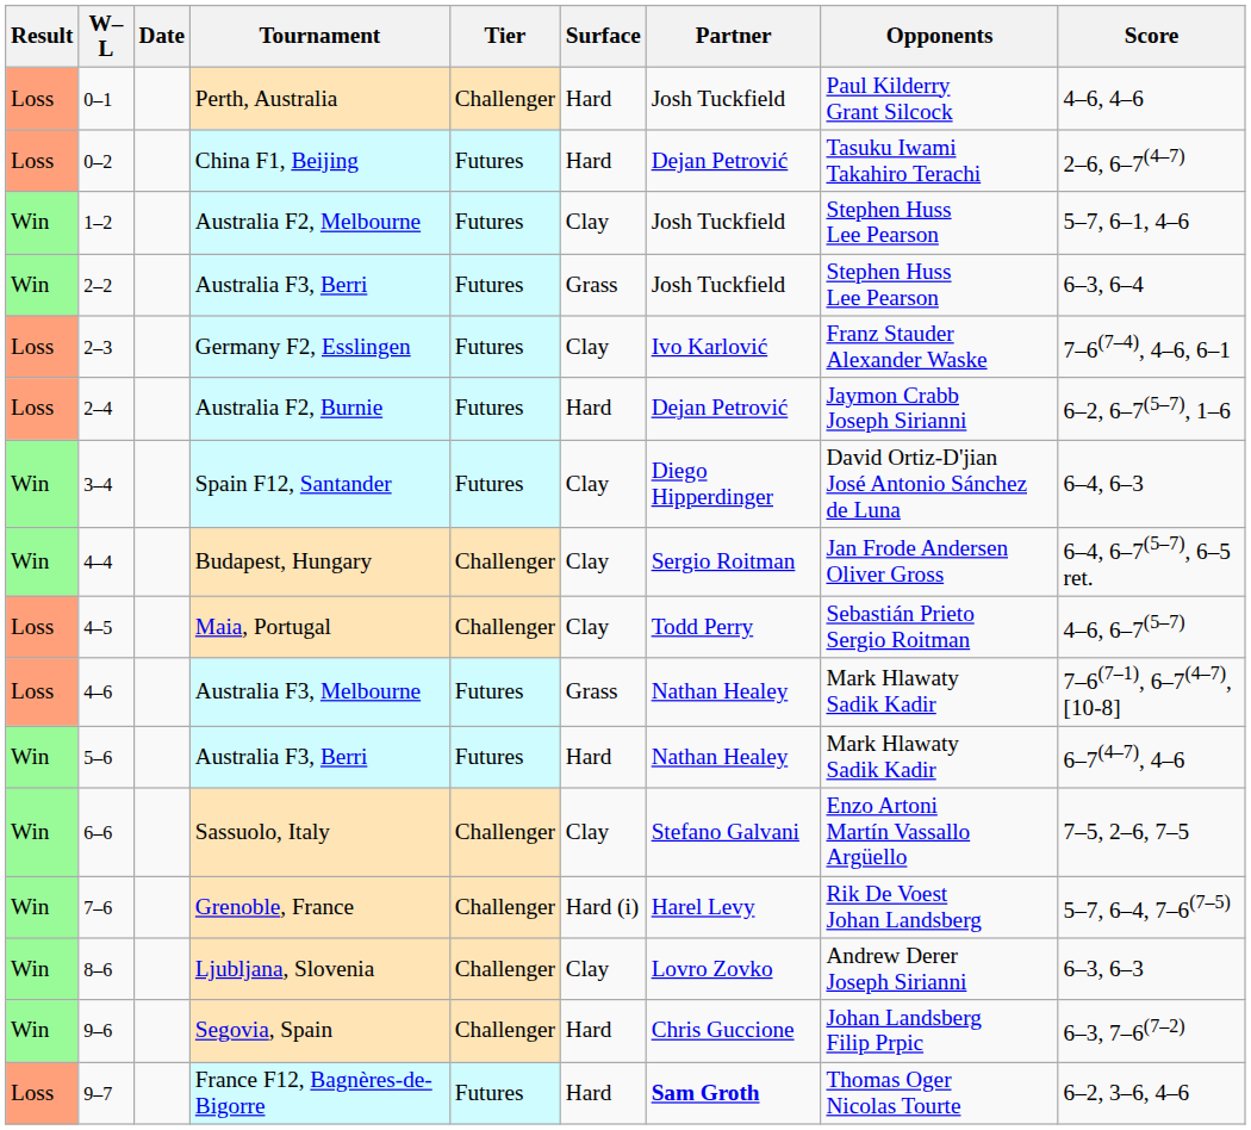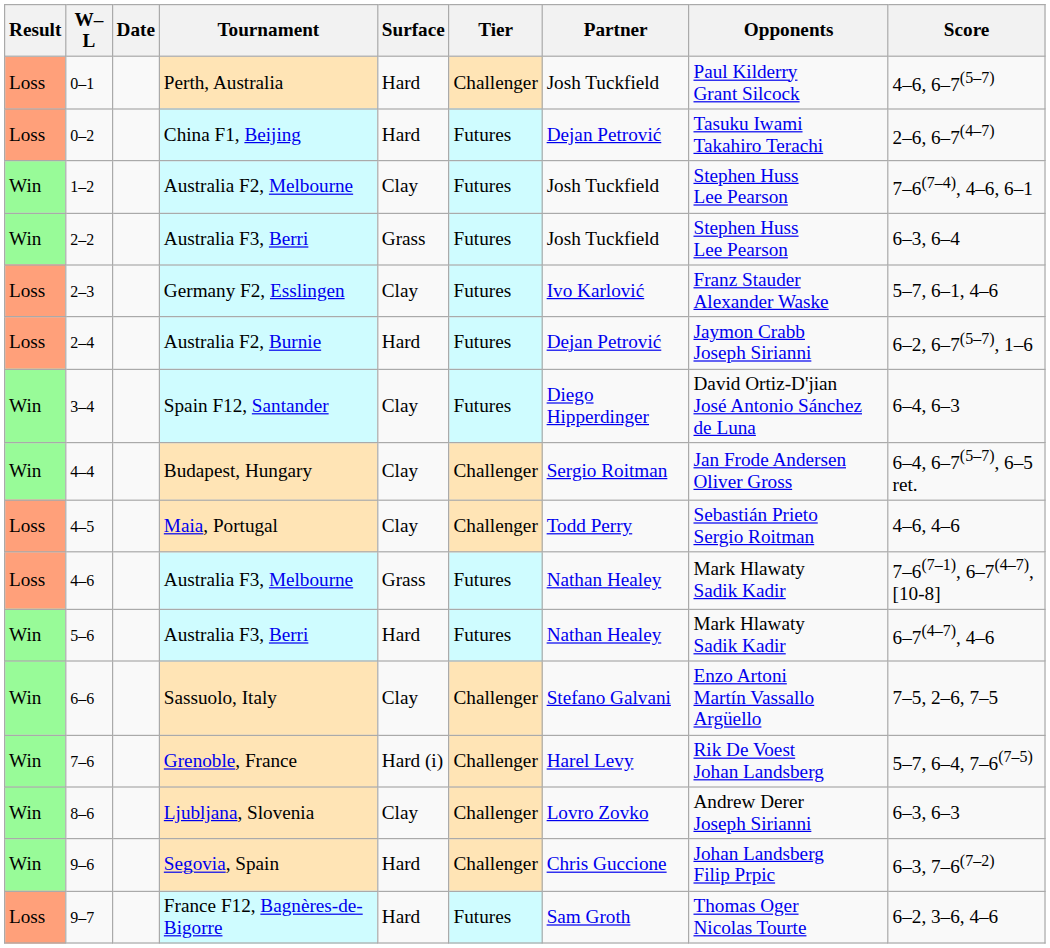 <table class="sortable wikitable">
 <tr>
 <th>Result</th>
 <th class="unsortable">W–L</th>
 <th>Date</th>
 <th>Tournament</th>
+<th>Surface</th>
 <th>Tier</th>
-<th>Surface</th>
 <th>Partner</th>
 <th>Opponents</th>
 <th class="unsortable">Score</th>
 </tr>
 <tr>
 <td bgcolor="FFA07A">Loss</td>
 <td><small>0–1</small></td>
 <td></td>
 <td style="background:moccasin;">Perth, Australia</td>
+<td>Hard</td>
 <td style="background:moccasin;">Challenger</td>
-<td>Hard</td>
 <td> Josh Tuckfield</td>
 <td> <a href='#'>Paul Kilderry</a><br> <a href='#'>Grant Silcock</a></td>
-<td>4–6, 4–6</td>
+<td>4–6, 6–7<sup>(5–7)</sup></td>
 </tr>
 <tr>
 <td bgcolor="FFA07A">Loss</td>
 <td><small>0–2</small></td>
 <td></td>
 <td style="background:#cffcff;">China F1, <a href='#'>Beijing</a></td>
+<td>Hard</td>
 <td style="background:#cffcff;">Futures</td>
-<td>Hard</td>
 <td> <a href='#'>Dejan Petrović</a></td>
 <td> <a href='#'>Tasuku Iwami</a><br> <a href='#'>Takahiro Terachi</a></td>
 <td>2–6, 6–7<sup>(4–7)</sup></td>
 </tr>
 <tr>
 <td bgcolor="98FB98">Win</td>
 <td><small>1–2</small></td>
 <td></td>
 <td style="background:#cffcff;">Australia F2, <a href='#'>Melbourne</a></td>
+<td>Clay</td>
 <td style="background:#cffcff;">Futures</td>
-<td>Clay</td>
 <td> Josh Tuckfield</td>
 <td> <a href='#'>Stephen Huss</a><br> <a href='#'>Lee Pearson</a></td>
-<td>5–7, 6–1, 4–6</td>
+<td>7–6<sup>(7–4)</sup>, 4–6, 6–1</td>
 </tr>
 <tr>
 <td bgcolor="98FB98">Win</td>
 <td><small>2–2</small></td>
 <td></td>
 <td style="background:#cffcff;">Australia F3, <a href='#'>Berri</a></td>
+<td>Grass</td>
 <td style="background:#cffcff;">Futures</td>
-<td>Grass</td>
 <td> Josh Tuckfield</td>
 <td> <a href='#'>Stephen Huss</a><br> <a href='#'>Lee Pearson</a></td>
 <td>6–3, 6–4</td>
 </tr>
 <tr>
 <td bgcolor="FFA07A">Loss</td>
 <td><small>2–3</small></td>
 <td></td>
 <td style="background:#cffcff;">Germany F2, <a href='#'>Esslingen</a></td>
+<td>Clay</td>
 <td style="background:#cffcff;">Futures</td>
-<td>Clay</td>
 <td> <a href='#'>Ivo Karlović</a></td>
 <td> <a href='#'>Franz Stauder</a><br> <a href='#'>Alexander Waske</a></td>
-<td>7–6<sup>(7–4)</sup>, 4–6, 6–1</td>
+<td>5–7, 6–1, 4–6</td>
 </tr>
 <tr>
 <td bgcolor="FFA07A">Loss</td>
 <td><small>2–4</small></td>
 <td></td>
 <td style="background:#cffcff;">Australia F2, <a href='#'>Burnie</a></td>
+<td>Hard</td>
 <td style="background:#cffcff;">Futures</td>
-<td>Hard</td>
 <td> <a href='#'>Dejan Petrović</a></td>
 <td> <a href='#'>Jaymon Crabb</a><br> <a href='#'>Joseph Sirianni</a></td>
 <td>6–2, 6–7<sup>(5–7)</sup>, 1–6</td>
 </tr>
 <tr>
 <td bgcolor="98FB98">Win</td>
 <td><small>3–4</small></td>
 <td></td>
 <td style="background:#cffcff;">Spain F12, <a href='#'>Santander</a></td>
+<td>Clay</td>
 <td style="background:#cffcff;">Futures</td>
-<td>Clay</td>
 <td> <a href='#'>Diego Hipperdinger</a></td>
 <td> David Ortiz-D'jian<br> <a href='#'>José Antonio Sánchez de Luna</a></td>
 <td>6–4, 6–3</td>
 </tr>
 <tr>
 <td bgcolor="98FB98">Win</td>
 <td><small>4–4</small></td>
 <td></td>
 <td style="background:moccasin;">Budapest, Hungary</td>
+<td>Clay</td>
 <td style="background:moccasin;">Challenger</td>
-<td>Clay</td>
 <td> <a href='#'>Sergio Roitman</a></td>
 <td> <a href='#'>Jan Frode Andersen</a><br> <a href='#'>Oliver Gross</a></td>
 <td>6–4, 6–7<sup>(5–7)</sup>, 6–5 ret.</td>
 </tr>
 <tr>
 <td bgcolor="FFA07A">Loss</td>
 <td><small>4–5</small></td>
 <td></td>
 <td style="background:moccasin;"><a href='#'>Maia</a>, Portugal</td>
+<td>Clay</td>
 <td style="background:moccasin;">Challenger</td>
-<td>Clay</td>
 <td> <a href='#'>Todd Perry</a></td>
 <td> <a href='#'>Sebastián Prieto</a><br> <a href='#'>Sergio Roitman</a></td>
-<td>4–6, 6–7<sup>(5–7)</sup></td>
+<td>4–6, 4–6</td>
 </tr>
 <tr>
 <td bgcolor="FFA07A">Loss</td>
 <td><small>4–6</small></td>
 <td></td>
 <td style="background:#cffcff;">Australia F3, <a href='#'>Melbourne</a></td>
+<td>Grass</td>
 <td style="background:#cffcff;">Futures</td>
-<td>Grass</td>
 <td> <a href='#'>Nathan Healey</a></td>
 <td> Mark Hlawaty<br> <a href='#'>Sadik Kadir</a></td>
 <td>7–6<sup>(7–1)</sup>, 6–7<sup>(4–7)</sup>, [10-8]</td>
 </tr>
 <tr>
 <td bgcolor="98FB98">Win</td>
 <td><small>5–6</small></td>
 <td></td>
 <td style="background:#cffcff;">Australia F3, <a href='#'>Berri</a></td>
+<td>Hard</td>
 <td style="background:#cffcff;">Futures</td>
-<td>Hard</td>
 <td> <a href='#'>Nathan Healey</a></td>
 <td> Mark Hlawaty<br> <a href='#'>Sadik Kadir</a></td>
 <td>6–7<sup>(4–7)</sup>, 4–6</td>
 </tr>
 <tr>
 <td bgcolor="98FB98">Win</td>
 <td><small>6–6</small></td>
 <td></td>
 <td style="background:moccasin;">Sassuolo, Italy</td>
+<td>Clay</td>
 <td style="background:moccasin;">Challenger</td>
-<td>Clay</td>
 <td> <a href='#'>Stefano Galvani</a></td>
 <td> <a href='#'>Enzo Artoni</a><br> <a href='#'>Martín Vassallo Argüello</a></td>
 <td>7–5, 2–6, 7–5</td>
 </tr>
 <tr>
 <td bgcolor="98FB98">Win</td>
 <td><small>7–6</small></td>
 <td></td>
 <td style="background:moccasin;"><a href='#'>Grenoble</a>, France</td>
+<td>Hard (i)</td>
 <td style="background:moccasin;">Challenger</td>
-<td>Hard (i)</td>
 <td> <a href='#'>Harel Levy</a></td>
 <td> <a href='#'>Rik De Voest</a><br> <a href='#'>Johan Landsberg</a></td>
 <td>5–7, 6–4, 7–6<sup>(7–5)</sup></td>
 </tr>
 <tr>
 <td bgcolor="98FB98">Win</td>
 <td><small>8–6</small></td>
 <td></td>
 <td style="background:moccasin;"><a href='#'>Ljubljana</a>, Slovenia</td>
+<td>Clay</td>
 <td style="background:moccasin;">Challenger</td>
-<td>Clay</td>
 <td> <a href='#'>Lovro Zovko</a></td>
 <td> Andrew Derer<br> <a href='#'>Joseph Sirianni</a></td>
 <td>6–3, 6–3</td>
 </tr>
 <tr>
 <td bgcolor="98FB98">Win</td>
 <td><small>9–6</small></td>
 <td></td>
 <td style="background:moccasin;"><a href='#'>Segovia</a>, Spain</td>
+<td>Hard</td>
 <td style="background:moccasin;">Challenger</td>
-<td>Hard</td>
 <td> <a href='#'>Chris Guccione</a></td>
 <td> <a href='#'>Johan Landsberg</a><br> <a href='#'>Filip Prpic</a></td>
 <td>6–3, 7–6<sup>(7–2)</sup></td>
 </tr>
 <tr>
 <td bgcolor="FFA07A">Loss</td>
 <td><small>9–7</small></td>
 <td></td>
 <td style="background:#cffcff;">France F12, <a href='#'>Bagnères-de-Bigorre</a></td>
+<td>Hard</td>
 <td style="background:#cffcff;">Futures</td>
-<td>Hard</td>
-<td><strong> <a href='#'>Sam Groth</a></strong></td>
+<td> <a href='#'>Sam Groth</a></td>
 <td> <a href='#'>Thomas Oger</a><br> <a href='#'>Nicolas Tourte</a></td>
 <td>6–2, 3–6, 4–6</td>
 </tr>
 </table>
